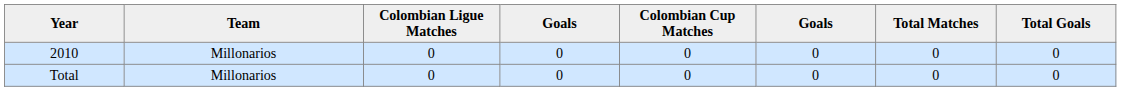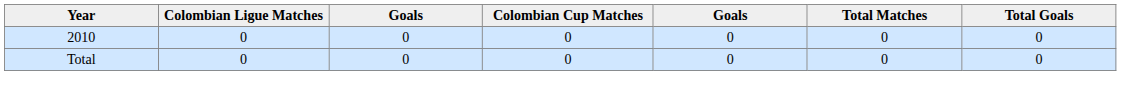 <table cellpadding=3 cellspacing=0 width=100% width=40% border=1 style="border-collapse:collapse"|>
 <tr align=center>
 <th bgcolor=#efefef width=5%>Year</th>
-<th bgcolor=#efefef width=10%>Team</th>
 <th bgcolor=#efefef width=5%>Colombian Ligue Matches</th>
 <th bgcolor=#efefef width=5%>Goals</th>
 <th bgcolor=#efefef width=5%>Colombian Cup Matches</th>
 <th bgcolor=#efefef width=5%>Goals</th>
 <th bgcolor=#efefef width=5%>Total Matches</th>
 <th bgcolor=#efefef width=5%>Total Goals</th>
 </tr>
 <tr align=center bgcolor=#DOE7FF>
 <td>2010</td>
-<td>Millonarios</td>
 <td>0</td>
 <td>0</td>
 <td>0</td>
 <td>0</td>
 <td>0</td>
 <td>0</td>
 </tr>
 <tr align=center bgcolor=#DOE7FF>
 <td>Total</td>
-<td>Millonarios</td>
 <td>0</td>
 <td>0</td>
 <td>0</td>
 <td>0</td>
 <td>0</td>
 <td>0</td>
 </tr>
 </table>
